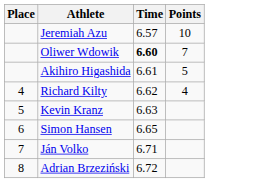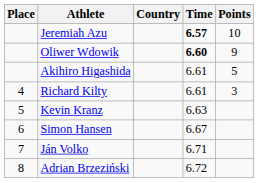 <table class="wikitable">
 <tr>
 <th>Place</th>
 <th>Athlete</th>
+<th>Country</th>
 <th>Time</th>
 <th>Points</th>
 </tr>
 <tr>
 <td align=center></td>
 <td><a href='#'>Jeremiah Azu</a></td>
-<td>6.57</td>
+<td></td>
+<td><strong>6.57</strong></td>
 <td align=center>10</td>
 </tr>
 <tr>
 <td align=center></td>
 <td><a href='#'>Oliwer Wdowik</a></td>
+<td></td>
 <td><strong>6.60</strong></td>
-<td align=center>7</td>
+<td align=center>9</td>
 </tr>
 <tr>
 <td align=center></td>
 <td><a href='#'>Akihiro Higashida</a></td>
+<td></td>
 <td>6.61</td>
 <td align=center>5</td>
 </tr>
 <tr>
 <td align=center>4</td>
 <td><a href='#'>Richard Kilty</a></td>
-<td>6.62</td>
-<td align=center>4</td>
+<td></td>
+<td>6.61</td>
+<td align=center>3</td>
 </tr>
 <tr>
 <td align=center>5</td>
 <td><a href='#'>Kevin Kranz</a></td>
+<td></td>
 <td>6.63</td>
 <td align=center></td>
 </tr>
 <tr>
 <td align=center>6</td>
 <td><a href='#'>Simon Hansen</a></td>
-<td>6.65</td>
+<td></td>
+<td>6.67</td>
 <td align=center></td>
 </tr>
 <tr>
 <td align=center>7</td>
 <td><a href='#'>Ján Volko</a></td>
+<td></td>
 <td>6.71</td>
 <td align=center></td>
 </tr>
 <tr>
 <td align=center>8</td>
 <td><a href='#'>Adrian Brzeziński</a></td>
+<td></td>
 <td>6.72</td>
 <td align=center></td>
 </tr>
 </table>
